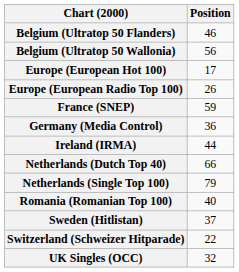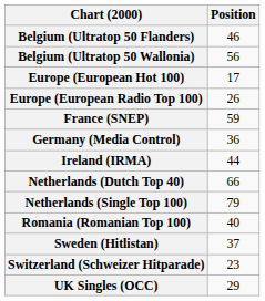 <table class="wikitable plainrowheaders sortable">
 <tr>
 <th>Chart (2000)</th>
 <th>Position</th>
 </tr>
 <tr>
 <th scope="row">Belgium (Ultratop 50 Flanders)</th>
 <td style="text-align:center;">46</td>
 </tr>
 <tr>
 <th scope="row">Belgium (Ultratop 50 Wallonia)</th>
 <td style="text-align:center;">56</td>
 </tr>
 <tr>
 <th scope="row">Europe (European Hot 100)</th>
 <td style="text-align:center;">17</td>
 </tr>
 <tr>
 <th scope="row">Europe (European Radio Top 100)</th>
 <td style="text-align:center;">26</td>
 </tr>
 <tr>
 <th scope="row">France (SNEP)</th>
 <td style="text-align:center;">59</td>
 </tr>
 <tr>
 <th scope="row">Germany (Media Control)</th>
 <td style="text-align:center;">36</td>
 </tr>
 <tr>
 <th scope="row">Ireland (IRMA)</th>
 <td style="text-align:center;">44</td>
 </tr>
 <tr>
 <th scope="row">Netherlands (Dutch Top 40)</th>
 <td style="text-align:center;">66</td>
 </tr>
 <tr>
 <th scope="row">Netherlands (Single Top 100)</th>
 <td style="text-align:center;">79</td>
 </tr>
 <tr>
 <th scope="row">Romania (Romanian Top 100)</th>
 <td style="text-align:center;">40</td>
 </tr>
 <tr>
 <th scope="row">Sweden (Hitlistan)</th>
 <td style="text-align:center;">37</td>
 </tr>
 <tr>
 <th scope="row">Switzerland (Schweizer Hitparade)</th>
-<td style="text-align:center;">22</td>
+<td style="text-align:center;">23</td>
 </tr>
 <tr>
 <th scope="row">UK Singles (OCC)</th>
-<td style="text-align:center;">32</td>
+<td style="text-align:center;">29</td>
 </tr>
 </table>
